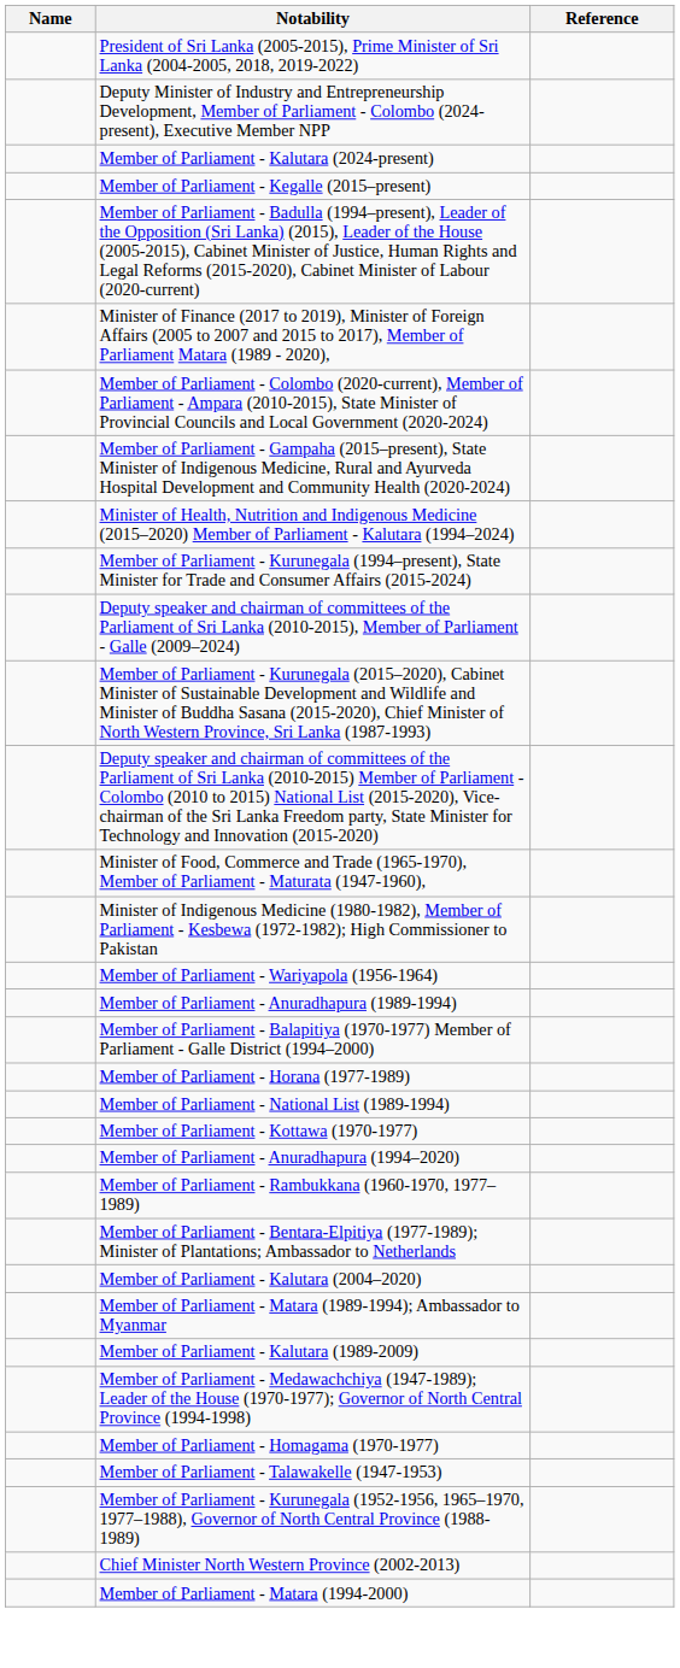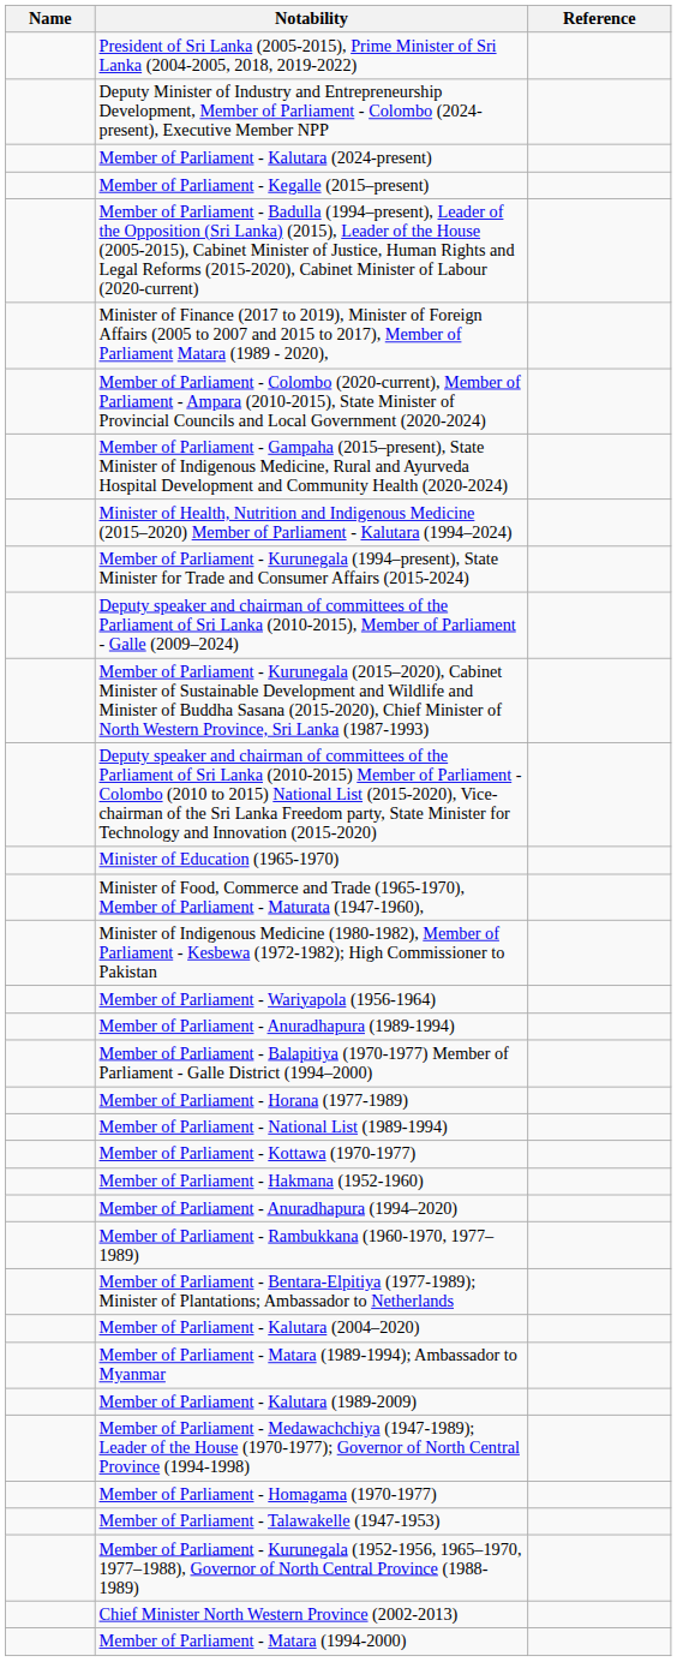 <table class="wikitable sortable" style="width:100%">
 <tr>
 <th style="width:*;">Name</th>
 <th style="width:65%;" class="unsortable">Notability</th>
 <th style="width:*;" class="unsortable">Reference</th>
 </tr>
 <tr>
 <td></td>
 <td><a href='#'>President of Sri Lanka</a> (2005-2015), <a href='#'>Prime Minister of Sri Lanka</a>  (2004-2005, 2018, 2019-2022)</td>
 <td style="text-align:center;"></td>
 </tr>
 <tr>
 <td></td>
 <td>Deputy Minister of Industry and Entrepreneurship Development, <a href='#'>Member of Parliament</a> - <a href='#'>Colombo</a> (2024-present), Executive Member NPP</td>
 <td style="text-align:center;"></td>
 </tr>
 <tr>
 <td></td>
 <td><a href='#'>Member of Parliament</a> - <a href='#'>Kalutara</a> (2024-present)</td>
 <td style="text-align:center;"></td>
 </tr>
 <tr>
 <td></td>
 <td><a href='#'>Member of Parliament</a> - <a href='#'>Kegalle</a> (2015–present)</td>
 <td style="text-align:center;"></td>
 </tr>
 <tr>
 <td></td>
 <td><a href='#'>Member of Parliament</a> - <a href='#'>Badulla</a> (1994–present), <a href='#'>Leader of the Opposition (Sri Lanka)</a> (2015), <a href='#'>Leader of the House</a> (2005-2015), Cabinet Minister of Justice, Human Rights and Legal Reforms (2015-2020), Cabinet Minister of Labour (2020-current)</td>
 <td style="text-align:center;"></td>
 </tr>
 <tr>
 <td></td>
 <td>Minister of Finance (2017 to 2019), Minister of Foreign Affairs (2005 to 2007 and 2015 to 2017), <a href='#'>Member of Parliament</a> <a href='#'>Matara</a> (1989 - 2020),</td>
 <td style="text-align:center;"></td>
 </tr>
 <tr>
 <td></td>
 <td><a href='#'>Member of Parliament</a> - <a href='#'>Colombo</a> (2020-current), <a href='#'>Member of Parliament</a> - <a href='#'>Ampara</a> (2010-2015), State Minister of Provincial Councils and Local Government (2020-2024)</td>
 <td style="text-align:center;"></td>
 </tr>
 <tr>
 <td></td>
 <td><a href='#'>Member of Parliament</a> - <a href='#'>Gampaha</a> (2015–present), State Minister of Indigenous Medicine, Rural and Ayurveda Hospital Development and Community Health (2020-2024)</td>
 <td style="text-align:center;"></td>
 </tr>
 <tr>
 <td></td>
 <td><a href='#'>Minister of Health, Nutrition and Indigenous Medicine</a> (2015–2020) <a href='#'>Member of Parliament</a> - <a href='#'>Kalutara</a> (1994–2024)</td>
 <td style="text-align:center;"></td>
 </tr>
 <tr>
 <td></td>
 <td><a href='#'>Member of Parliament</a> - <a href='#'>Kurunegala</a> (1994–present), State Minister for Trade and Consumer Affairs (2015-2024)</td>
 <td style="text-align:center;"></td>
 </tr>
 <tr>
 <td></td>
 <td><a href='#'>Deputy speaker and chairman of committees of the Parliament of Sri Lanka</a> (2010-2015), <a href='#'>Member of Parliament</a> - <a href='#'>Galle</a> (2009–2024)</td>
 <td style="text-align:center;"></td>
 </tr>
 <tr>
 <td></td>
 <td><a href='#'>Member of Parliament</a> - <a href='#'>Kurunegala</a> (2015–2020), Cabinet Minister of Sustainable Development and Wildlife and Minister of Buddha Sasana (2015-2020), Chief Minister of <a href='#'>North Western Province, Sri Lanka</a> (1987-1993)</td>
 <td style="text-align:center;"></td>
 </tr>
 <tr>
 <td></td>
 <td><a href='#'>Deputy speaker and chairman of committees of the Parliament of Sri Lanka</a> (2010-2015)     <a href='#'>Member of Parliament</a> - <a href='#'>Colombo</a> (2010 to 2015) <a href='#'>National List</a> (2015-2020), Vice-chairman of the Sri Lanka Freedom party, State Minister for Technology and Innovation (2015-2020)</td>
 <td style="text-align:center;"></td>
 </tr>
 <tr>
 <td></td>
+<td><a href='#'>Minister of Education</a>  (1965-1970)</td>
+<td style="text-align:center;"></td>
+</tr>
+<tr>
+<td></td>
 <td>Minister of Food, Commerce and Trade (1965-1970), <a href='#'>Member of Parliament</a> - <a href='#'>Maturata</a> (1947-1960),</td>
 <td style="text-align:center;"></td>
 </tr>
 <tr>
 <td></td>
 <td>Minister of Indigenous Medicine (1980-1982), <a href='#'>Member of Parliament</a> - <a href='#'>Kesbewa</a> (1972-1982); High Commissioner to Pakistan</td>
 <td style="text-align:center;"></td>
 </tr>
 <tr>
 <td></td>
 <td><a href='#'>Member of Parliament</a> - <a href='#'>Wariyapola</a> (1956-1964)</td>
 <td style="text-align:center;"></td>
 </tr>
 <tr>
 <td></td>
 <td><a href='#'>Member of Parliament</a> - <a href='#'>Anuradhapura</a> (1989-1994)</td>
 <td style="text-align:center;"></td>
 </tr>
 <tr>
 <td></td>
 <td><a href='#'>Member of Parliament</a> - <a href='#'>Balapitiya</a> (1970-1977) Member of Parliament - Galle District (1994–2000)</td>
 <td style="text-align:center;"></td>
 </tr>
 <tr>
 <td></td>
 <td><a href='#'>Member of Parliament</a> - <a href='#'>Horana</a> (1977-1989)</td>
 <td style="text-align:center;"></td>
 </tr>
 <tr>
 <td></td>
 <td><a href='#'>Member of Parliament</a> - <a href='#'>National List</a> (1989-1994)</td>
 <td style="text-align:center;"></td>
 </tr>
 <tr>
 <td></td>
 <td><a href='#'>Member of Parliament</a> - <a href='#'>Kottawa</a> (1970-1977)</td>
+<td style="text-align:center;"></td>
+</tr>
+<tr>
+<td></td>
+<td><a href='#'>Member of Parliament</a> - <a href='#'>Hakmana</a> (1952-1960)</td>
 <td style="text-align:center;"></td>
 </tr>
 <tr>
 <td></td>
 <td><a href='#'>Member of Parliament</a> - <a href='#'>Anuradhapura</a> (1994–2020)</td>
 <td style="text-align:center;"></td>
 </tr>
 <tr>
 <td></td>
 <td><a href='#'>Member of Parliament</a> - <a href='#'>Rambukkana</a> (1960-1970, 1977–1989)</td>
 <td style="text-align:center;"></td>
 </tr>
 <tr>
 <td></td>
 <td><a href='#'>Member of Parliament</a> - <a href='#'>Bentara-Elpitiya</a> (1977-1989); Minister of Plantations; Ambassador to <a href='#'>Netherlands</a></td>
 <td style="text-align:center;"></td>
 </tr>
 <tr>
 <td></td>
 <td><a href='#'>Member of Parliament</a> - <a href='#'>Kalutara</a> (2004–2020)</td>
 <td style="text-align:center;"></td>
 </tr>
 <tr>
 <td></td>
 <td><a href='#'>Member of Parliament</a> - <a href='#'>Matara</a> (1989-1994); Ambassador to <a href='#'>Myanmar</a></td>
 <td style="text-align:center;"></td>
 </tr>
 <tr>
 <td></td>
 <td><a href='#'>Member of Parliament</a> - <a href='#'>Kalutara</a> (1989-2009)</td>
 <td style="text-align:center;"></td>
 </tr>
 <tr>
 <td></td>
 <td><a href='#'>Member of Parliament</a> - <a href='#'>Medawachchiya</a> (1947-1989); <a href='#'>Leader of the House</a> (1970-1977); <a href='#'>Governor of North Central Province</a> (1994-1998)</td>
 <td style="text-align:center;"></td>
 </tr>
 <tr>
 <td></td>
 <td><a href='#'>Member of Parliament</a> - <a href='#'>Homagama</a> (1970-1977)</td>
 <td style="text-align:center;"></td>
 </tr>
 <tr>
 <td></td>
 <td><a href='#'>Member of Parliament</a> - <a href='#'>Talawakelle</a> (1947-1953)</td>
 <td style="text-align:center;"></td>
 </tr>
 <tr>
 <td></td>
 <td><a href='#'>Member of Parliament</a> - <a href='#'>Kurunegala</a> (1952-1956, 1965–1970, 1977–1988), <a href='#'>Governor of North Central Province</a> (1988-1989)</td>
 <td style="text-align:center;"></td>
 </tr>
 <tr>
 <td></td>
 <td><a href='#'>Chief Minister North Western Province</a> (2002-2013)</td>
 <td style="text-align:center;"></td>
 </tr>
 <tr>
 <td></td>
 <td><a href='#'>Member of Parliament</a> - <a href='#'>Matara</a> (1994-2000)</td>
 <td style="text-align:center;"></td>
 </tr>
 </table>
